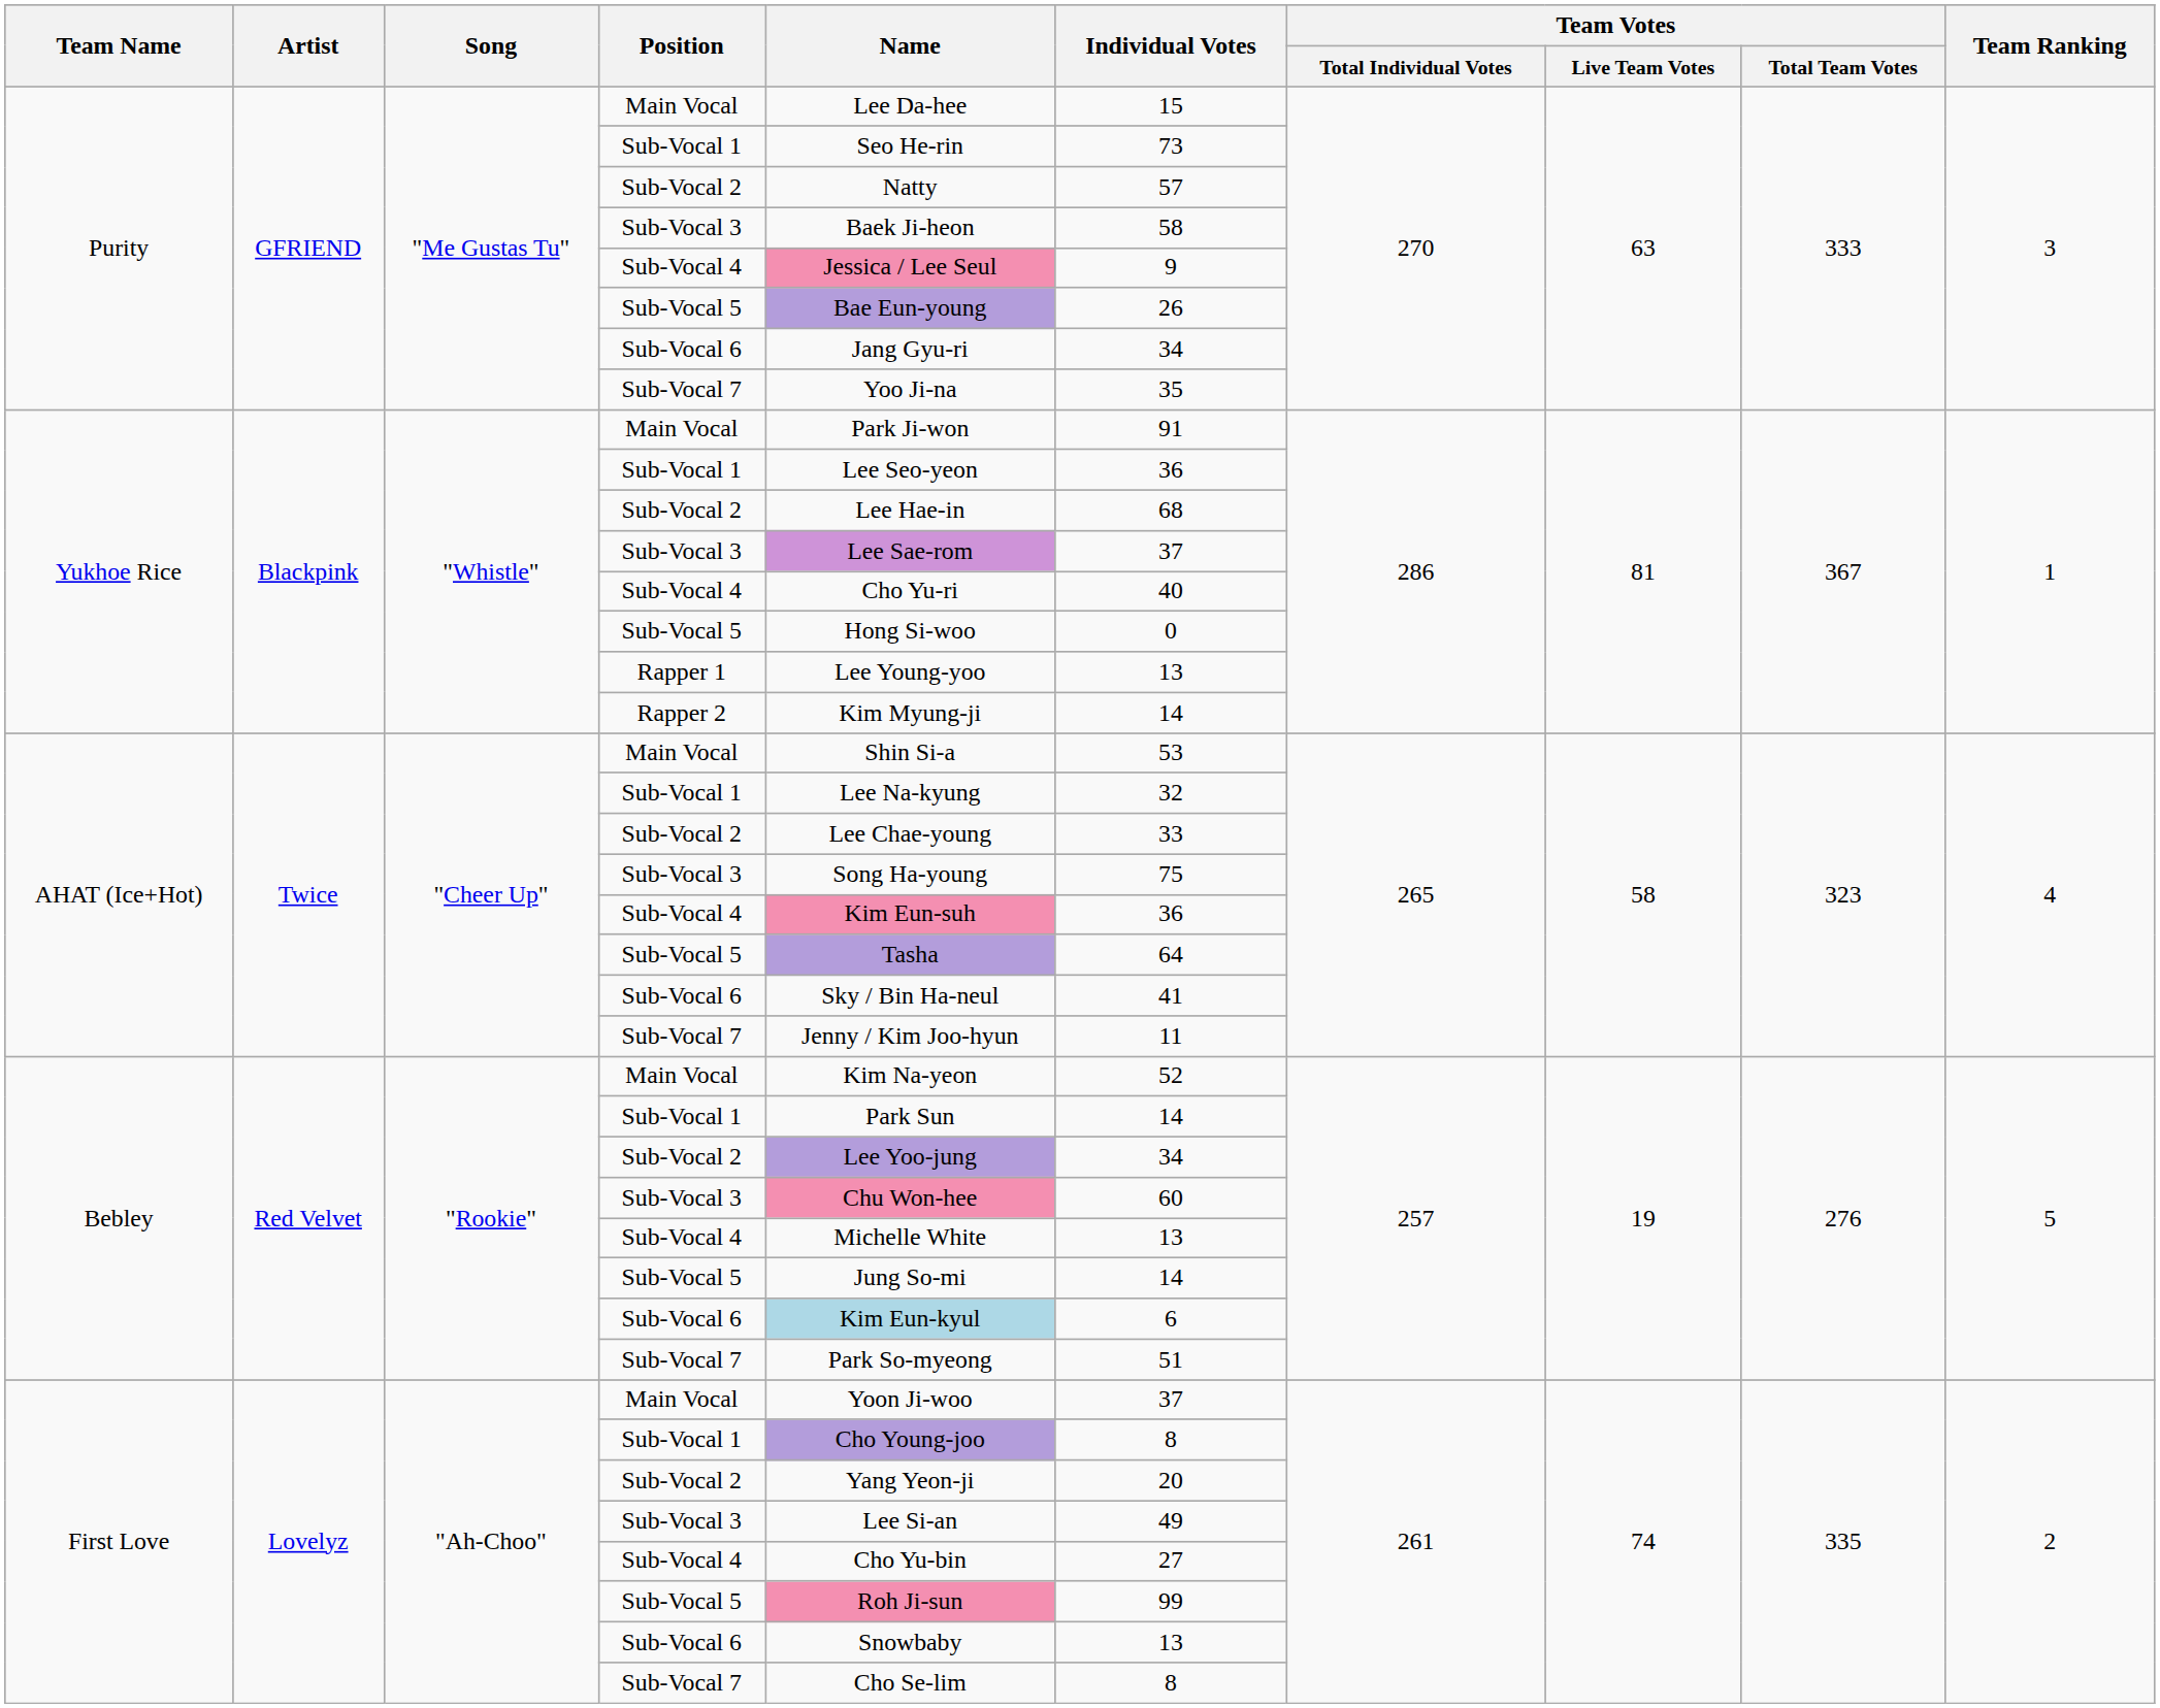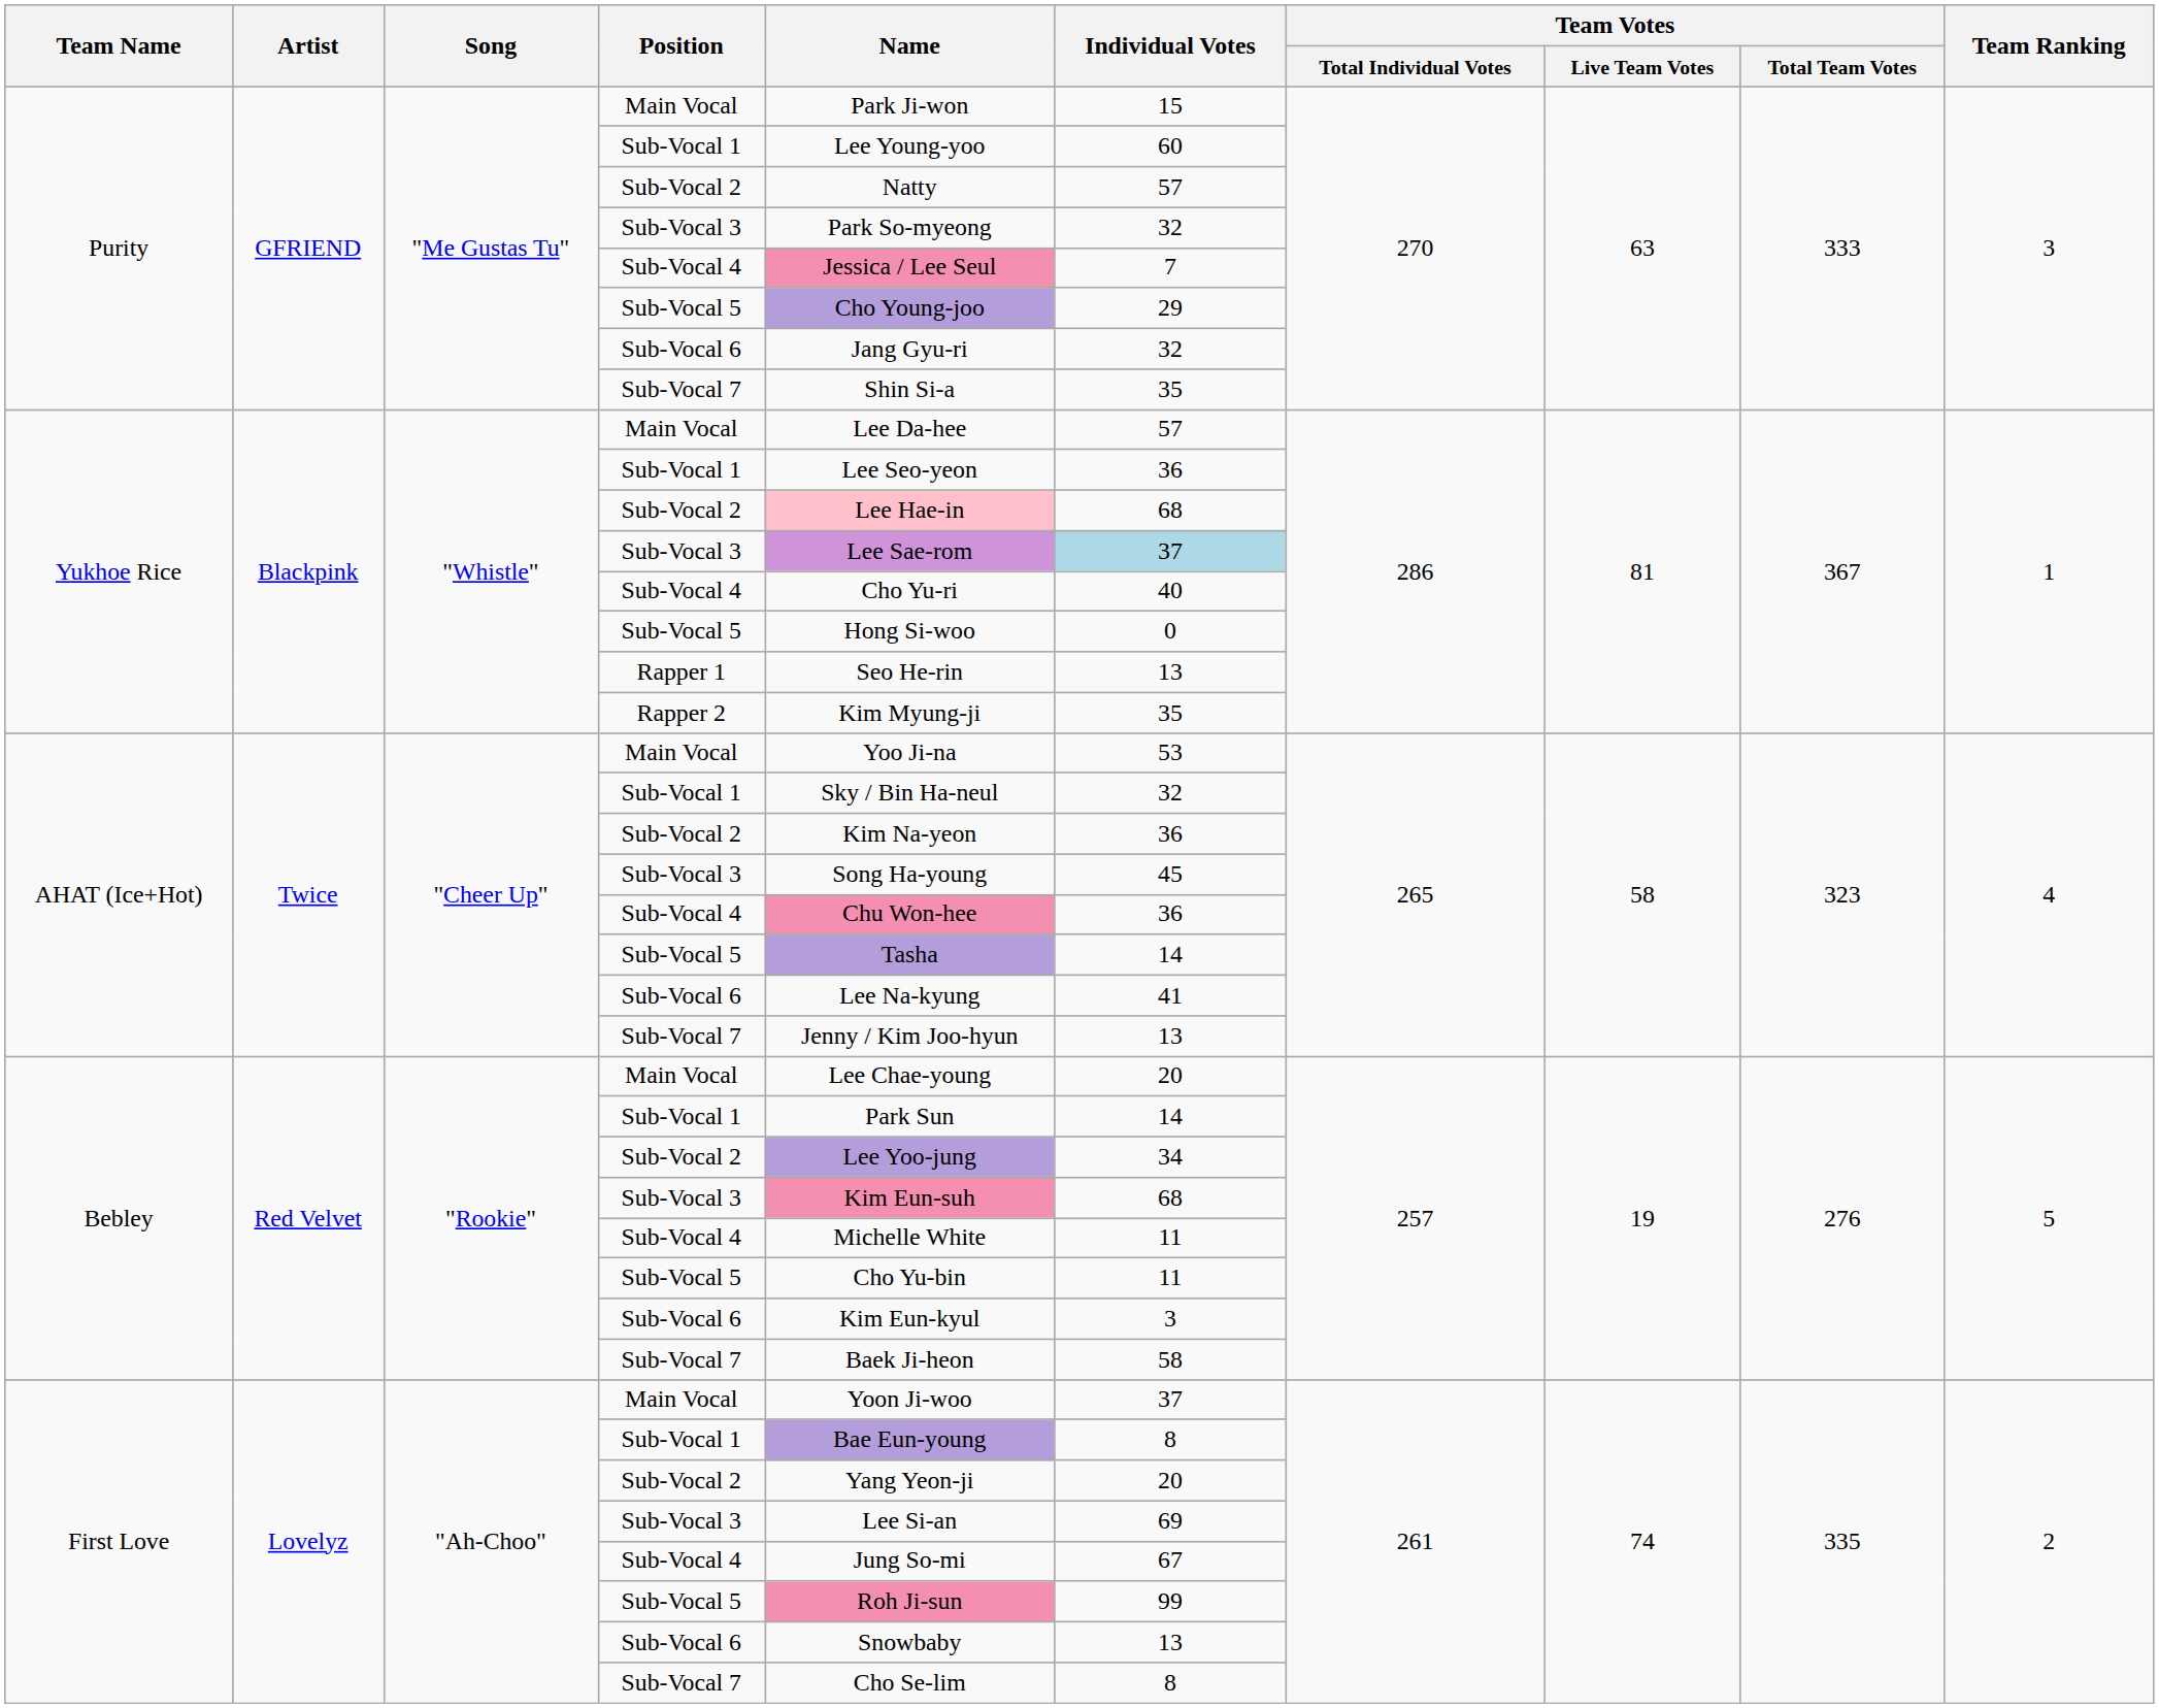 <table class="wikitable sortable" style="text-align:center; width:100%; font-size: 90%">
 <tr>
 <th rowspan="2">Team Name</th>
 <th rowspan="2">Artist</th>
 <th rowspan="2">Song</th>
 <th rowspan="2">Position</th>
 <th rowspan="2">Name</th>
 <th rowspan="2">Individual Votes</th>
 <th colspan="3">Team Votes</th>
 <th rowspan="2">Team Ranking</th>
 </tr>
 <tr>
 <th><small>Total Individual Votes</small></th>
 <th><small>Live Team Votes</small></th>
 <th><small>Total Team Votes</small></th>
 </tr>
 <tr>
 <td rowspan="8">Purity</td>
 <td rowspan="8"><a href='#'>GFRIEND</a></td>
 <td rowspan="8">"<a href='#'>Me Gustas Tu</a>"</td>
 <td>Main Vocal</td>
-<td>Lee Da-hee</td>
+<td>Park Ji-won</td>
 <td>15</td>
 <td rowspan="8">270</td>
 <td rowspan="8">63</td>
 <td rowspan="8">333</td>
 <td rowspan="8">3</td>
 </tr>
 <tr>
 <td>Sub-Vocal 1</td>
-<td>Seo He-rin</td>
-<td>73</td>
+<td>Lee Young-yoo</td>
+<td>60</td>
 </tr>
 <tr>
 <td>Sub-Vocal 2</td>
 <td>Natty</td>
 <td>57</td>
 </tr>
 <tr>
 <td>Sub-Vocal 3</td>
-<td>Baek Ji-heon</td>
-<td>58</td>
+<td>Park So-myeong</td>
+<td>32</td>
 </tr>
 <tr>
 <td>Sub-Vocal 4</td>
 <td style="background:#f48fb1">Jessica / Lee Seul</td>
-<td>9</td>
+<td>7</td>
 </tr>
 <tr>
 <td>Sub-Vocal 5</td>
-<td style="background:#b39ddb">Bae Eun-young</td>
-<td>26</td>
+<td style="background:#b39ddb">Cho Young-joo</td>
+<td>29</td>
 </tr>
 <tr>
 <td>Sub-Vocal 6</td>
 <td>Jang Gyu-ri</td>
-<td>34</td>
+<td>32</td>
 </tr>
 <tr>
 <td>Sub-Vocal 7</td>
-<td>Yoo Ji-na</td>
+<td>Shin Si-a</td>
 <td>35</td>
 </tr>
 <tr>
 <td rowspan="8"><a href='#'>Yukhoe</a> Rice</td>
 <td rowspan="8"><a href='#'>Blackpink</a></td>
 <td rowspan="8">"<a href='#'>Whistle</a>"</td>
 <td>Main Vocal</td>
-<td>Park Ji-won</td>
-<td>91</td>
+<td>Lee Da-hee</td>
+<td>57</td>
 <td rowspan="8">286</td>
 <td rowspan="8">81</td>
 <td rowspan="8">367</td>
 <td rowspan="8">1</td>
 </tr>
 <tr>
 <td>Sub-Vocal 1</td>
 <td>Lee Seo-yeon</td>
 <td>36</td>
 </tr>
 <tr>
 <td>Sub-Vocal 2</td>
-<td>Lee Hae-in</td>
+<td style="background: pink;">Lee Hae-in</td>
 <td>68</td>
 </tr>
 <tr>
 <td>Sub-Vocal 3</td>
 <td style="background:#ce93d8">Lee Sae-rom</td>
-<td>37</td>
+<td style="background: lightblue;">37</td>
 </tr>
 <tr>
 <td>Sub-Vocal 4</td>
 <td>Cho Yu-ri</td>
 <td>40</td>
 </tr>
 <tr>
 <td>Sub-Vocal 5</td>
 <td>Hong Si-woo</td>
 <td>0</td>
 </tr>
 <tr>
 <td>Rapper 1</td>
-<td>Lee Young-yoo</td>
+<td>Seo He-rin</td>
 <td>13</td>
 </tr>
 <tr>
 <td>Rapper 2</td>
 <td>Kim Myung-ji</td>
-<td>14</td>
+<td>35</td>
 </tr>
 <tr>
 <td rowspan="8">AHAT (Ice+Hot)</td>
 <td rowspan="8"><a href='#'>Twice</a></td>
 <td rowspan="8">"<a href='#'>Cheer Up</a>"</td>
 <td>Main Vocal</td>
-<td>Shin Si-a</td>
+<td>Yoo Ji-na</td>
 <td>53</td>
 <td rowspan="8">265</td>
 <td rowspan="8">58</td>
 <td rowspan="8">323</td>
 <td rowspan="8">4</td>
 </tr>
 <tr>
 <td>Sub-Vocal 1</td>
-<td>Lee Na-kyung</td>
+<td>Sky / Bin Ha-neul</td>
 <td>32</td>
 </tr>
 <tr>
 <td>Sub-Vocal 2</td>
-<td>Lee Chae-young</td>
-<td>33</td>
+<td>Kim Na-yeon</td>
+<td>36</td>
 </tr>
 <tr>
 <td>Sub-Vocal 3</td>
 <td>Song Ha-young</td>
-<td>75</td>
+<td>45</td>
 </tr>
 <tr>
 <td>Sub-Vocal 4</td>
-<td style="background:#f48fb1">Kim Eun-suh</td>
+<td style="background:#f48fb1">Chu Won-hee</td>
 <td>36</td>
 </tr>
 <tr>
 <td>Sub-Vocal 5</td>
 <td style="background:#b39ddb">Tasha</td>
-<td>64</td>
+<td>14</td>
 </tr>
 <tr>
 <td>Sub-Vocal 6</td>
-<td>Sky / Bin Ha-neul</td>
+<td>Lee Na-kyung</td>
 <td>41</td>
 </tr>
 <tr>
 <td>Sub-Vocal 7</td>
 <td>Jenny / Kim Joo-hyun</td>
-<td>11</td>
+<td>13</td>
 </tr>
 <tr>
 <td rowspan="8">Bebley</td>
 <td rowspan="8"><a href='#'>Red Velvet</a></td>
 <td rowspan="8">"<a href='#'>Rookie</a>"</td>
 <td>Main Vocal</td>
-<td>Kim Na-yeon</td>
-<td>52</td>
+<td>Lee Chae-young</td>
+<td>20</td>
 <td rowspan="8">257</td>
 <td rowspan="8">19</td>
 <td rowspan="8">276</td>
 <td rowspan="8">5</td>
 </tr>
 <tr>
 <td>Sub-Vocal 1</td>
 <td>Park Sun</td>
 <td>14</td>
 </tr>
 <tr>
 <td>Sub-Vocal 2</td>
 <td style="background:#b39ddb">Lee Yoo-jung</td>
 <td>34</td>
 </tr>
 <tr>
 <td>Sub-Vocal 3</td>
-<td style="background:#f48fb1">Chu Won-hee</td>
-<td>60</td>
+<td style="background:#f48fb1">Kim Eun-suh</td>
+<td>68</td>
 </tr>
 <tr>
 <td>Sub-Vocal 4</td>
 <td>Michelle White</td>
-<td>13</td>
+<td>11</td>
 </tr>
 <tr>
 <td>Sub-Vocal 5</td>
-<td>Jung So-mi</td>
-<td>14</td>
+<td>Cho Yu-bin</td>
+<td>11</td>
 </tr>
 <tr>
 <td>Sub-Vocal 6</td>
-<td style="background: lightblue;">Kim Eun-kyul</td>
-<td>6</td>
+<td>Kim Eun-kyul</td>
+<td>3</td>
 </tr>
 <tr>
 <td>Sub-Vocal 7</td>
-<td>Park So-myeong</td>
-<td>51</td>
+<td>Baek Ji-heon</td>
+<td>58</td>
 </tr>
 <tr>
 <td rowspan="8">First Love</td>
 <td rowspan="8"><a href='#'>Lovelyz</a></td>
 <td rowspan="8">"Ah-Choo"</td>
 <td>Main Vocal</td>
 <td>Yoon Ji-woo</td>
 <td>37</td>
 <td rowspan="8">261</td>
 <td rowspan="8">74</td>
 <td rowspan="8">335</td>
 <td rowspan="8">2</td>
 </tr>
 <tr>
 <td>Sub-Vocal 1</td>
-<td style="background:#b39ddb">Cho Young-joo</td>
+<td style="background:#b39ddb">Bae Eun-young</td>
 <td>8</td>
 </tr>
 <tr>
 <td>Sub-Vocal 2</td>
 <td>Yang Yeon-ji</td>
 <td>20</td>
 </tr>
 <tr>
 <td>Sub-Vocal 3</td>
 <td>Lee Si-an</td>
-<td>49</td>
+<td>69</td>
 </tr>
 <tr>
 <td>Sub-Vocal 4</td>
-<td>Cho Yu-bin</td>
-<td>27</td>
+<td>Jung So-mi</td>
+<td>67</td>
 </tr>
 <tr>
 <td>Sub-Vocal 5</td>
 <td style="background:#f48fb1">Roh Ji-sun</td>
 <td>99</td>
 </tr>
 <tr>
 <td>Sub-Vocal 6</td>
 <td>Snowbaby</td>
 <td>13</td>
 </tr>
 <tr>
 <td>Sub-Vocal 7</td>
 <td>Cho Se-lim</td>
 <td>8</td>
 </tr>
 </table>
